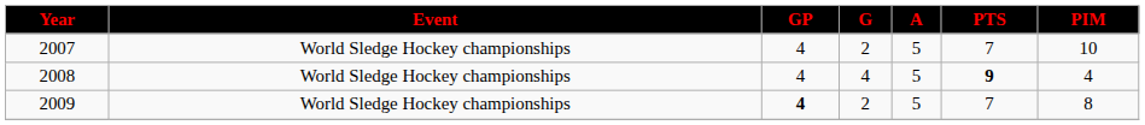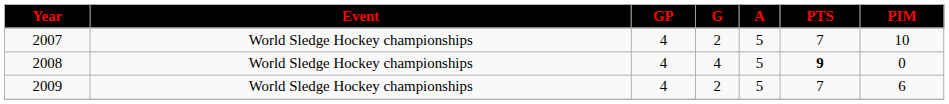 <table class="wikitable" width="80%">
 <tr align="center"  style=" background:black;color:red;">
 <td><strong>Year</strong></td>
 <td><strong>Event</strong></td>
 <td><strong>GP</strong></td>
 <td><strong>G</strong></td>
 <td><strong>A</strong></td>
 <td><strong>PTS</strong></td>
 <td><strong>PIM</strong></td>
 </tr>
 <tr align="center" bgcolor="">
 <td>2007</td>
 <td>World Sledge Hockey championships</td>
 <td>4</td>
 <td>2</td>
 <td>5</td>
 <td>7</td>
 <td>10</td>
 </tr>
 <tr align="center" bgcolor="">
 <td>2008</td>
 <td>World Sledge Hockey championships</td>
 <td>4</td>
 <td>4</td>
 <td>5</td>
 <td><strong>9</strong></td>
-<td>4</td>
+<td>0</td>
 </tr>
 <tr align="center" bgcolor="">
 <td>2009</td>
 <td>World Sledge Hockey championships</td>
-<td><strong>4</strong></td>
+<td>4</td>
 <td>2</td>
 <td>5</td>
 <td>7</td>
-<td>8</td>
+<td>6</td>
 </tr>
 <tr align="center" bgcolor="">
 </tr>
 </table>
